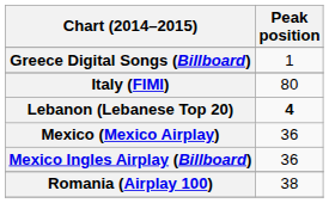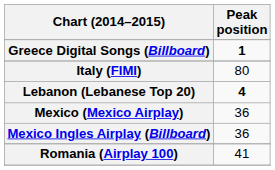 <table class="wikitable sortable plainrowheaders" style="text-align:center">
 <tr>
 <th scope="col">Chart (2014–2015)</th>
 <th scope="col">Peak<br>position</th>
 </tr>
 <tr>
 </tr>
 <tr>
 </tr>
 <tr>
 </tr>
 <tr>
 </tr>
 <tr>
 </tr>
 <tr>
 </tr>
 <tr>
 </tr>
 <tr>
 </tr>
 <tr>
 </tr>
 <tr>
 </tr>
 <tr>
 </tr>
 <tr>
 </tr>
 <tr>
 </tr>
 <tr>
 </tr>
 <tr>
 <th scope="row">Greece Digital Songs (<em><a href='#'>Billboard</a></em>)</th>
-<td style="text-align:center;">1</td>
+<td style="text-align:center;"><strong>1</strong></td>
 </tr>
 <tr>
 </tr>
 <tr>
 </tr>
 <tr>
 <th scope="row">Italy (<a href='#'>FIMI</a>)</th>
 <td style="text-align:center;">80</td>
 </tr>
 <tr>
 <th scope="row">Lebanon (Lebanese Top 20)</th>
 <td style="text-align:center;"><strong>4</strong></td>
 </tr>
 <tr>
 <th scope="row">Mexico (<a href='#'>Mexico Airplay</a>)</th>
 <td>36</td>
 </tr>
 <tr>
 <th scope="row"><a href='#'>Mexico Ingles Airplay</a> (<em><a href='#'>Billboard</a></em>)</th>
 <td>36</td>
 </tr>
 <tr>
 </tr>
 <tr>
 </tr>
 <tr>
 </tr>
 <tr>
 <th scope="row">Romania (<a href='#'>Airplay 100</a>)</th>
-<td align=center>38</td>
+<td align=center>41</td>
 </tr>
 <tr>
 </tr>
 <tr>
 </tr>
 <tr>
 </tr>
 <tr>
 </tr>
 <tr>
 </tr>
 <tr>
 </tr>
 <tr>
 </tr>
 <tr>
 </tr>
 <tr>
 </tr>
 <tr>
 </tr>
 <tr>
 </tr>
 <tr>
 </tr>
 <tr>
 </tr>
 <tr>
 </tr>
 <tr>
 </tr>
 </table>
